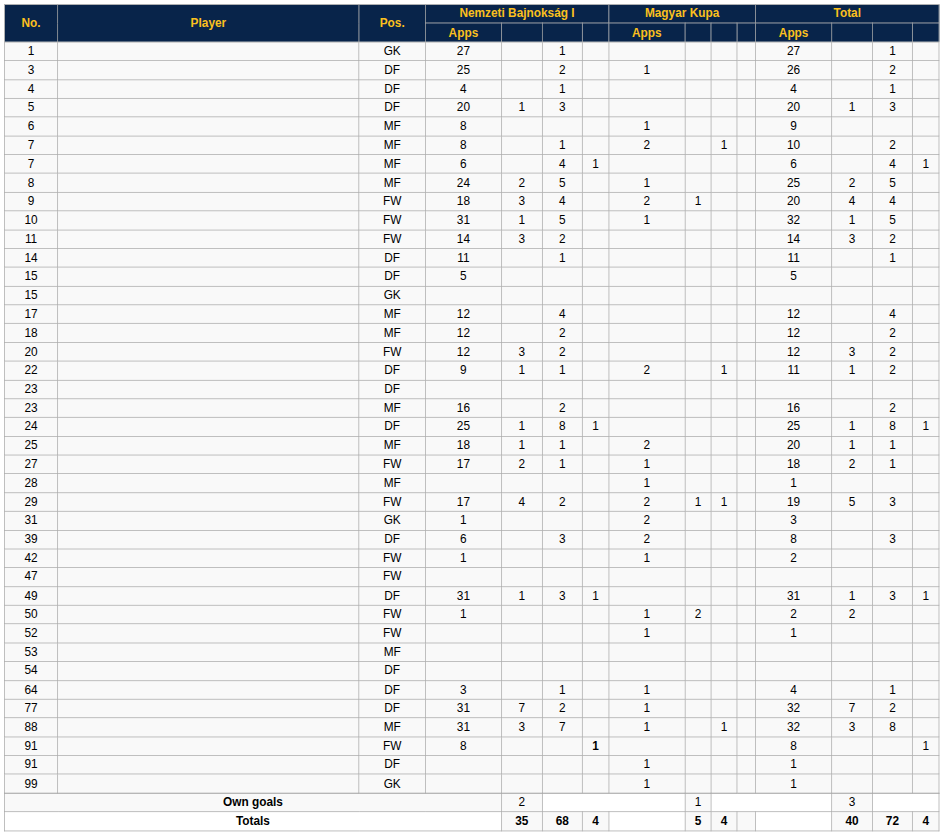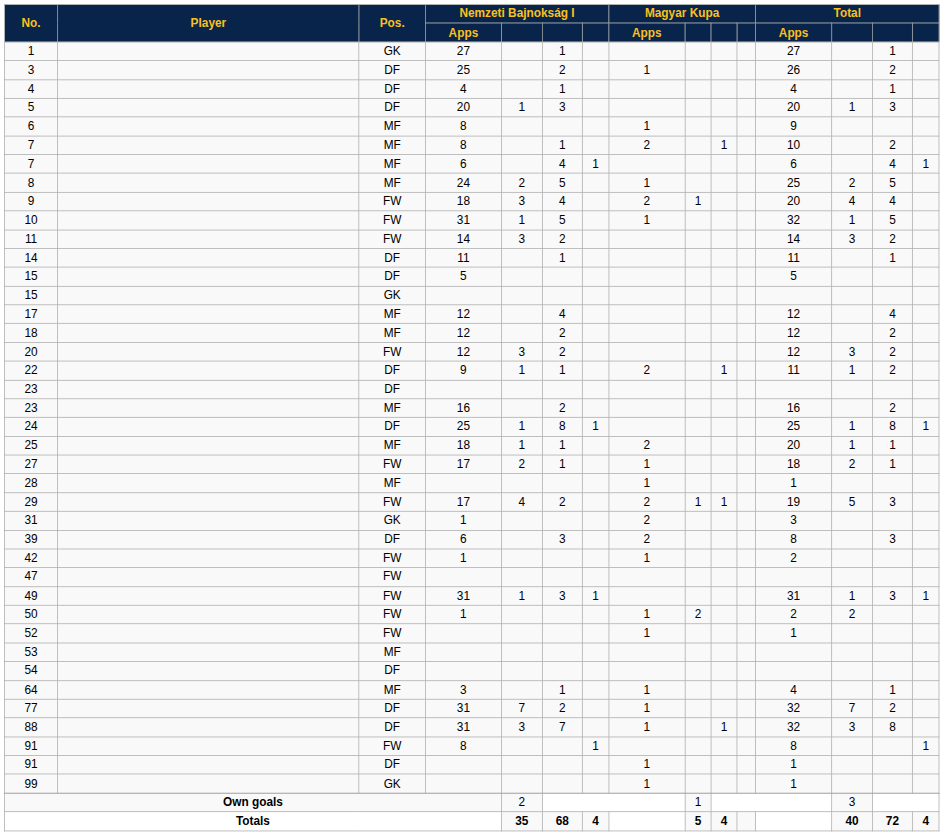 <table class="wikitable sortable alternance" style="text-align:center;width:100%">
 <tr>
 <th rowspan="2" style="background-color:#08244A; color:#FBC01E; width:5px">No.</th>
 <th rowspan="2" style="background-color:#08244A; color:#FBC01E; width:180px">Player</th>
 <th rowspan="2" style="background-color:#08244A; color:#FBC01E; width:5px">Pos.</th>
 <th colspan="4" style="background:#08244A; color:#FBC01E">Nemzeti Bajnokság I</th>
 <th colspan="4" style="background:#08244A; color:#FBC01E">Magyar Kupa</th>
 <th colspan="4" style="background:#08244A; color:#FBC01E">Total</th>
 </tr>
 <tr style="text-align:center">
 <th width="4" style="background-color:#08244A; color:#FBC01E">Apps</th>
 <th width="4" style="background-color:#08244A"></th>
 <th width="4" style="background-color:#08244A"></th>
 <th width="4" style="background-color:#08244A"></th>
 <th width="4" style="background-color:#08244A; color:#FBC01E">Apps</th>
 <th width="4" style="background-color:#08244A"></th>
 <th width="4" style="background-color:#08244A"></th>
 <th width="4" style="background-color:#08244A"></th>
 <th width="4" style="background-color:#08244A; color:#FBC01E">Apps</th>
 <th width="4" style="background-color:#08244A"></th>
 <th width="4" style="background-color:#08244A"></th>
 <th width="4" style="background-color:#08244A"></th>
 </tr>
 <tr>
 <td>1</td>
 <td> </td>
 <td>GK</td>
 <td>27</td>
 <td></td>
 <td>1</td>
 <td></td>
 <td></td>
 <td></td>
 <td></td>
 <td></td>
 <td>27</td>
 <td></td>
 <td>1</td>
 <td></td>
 </tr>
 <tr>
 <td>3</td>
 <td> </td>
 <td>DF</td>
 <td>25</td>
 <td></td>
 <td>2</td>
 <td></td>
 <td>1</td>
 <td></td>
 <td></td>
 <td></td>
 <td>26</td>
 <td></td>
 <td>2</td>
 <td></td>
 </tr>
 <tr>
 <td>4</td>
 <td> </td>
 <td>DF</td>
 <td>4</td>
 <td></td>
 <td>1</td>
 <td></td>
 <td></td>
 <td></td>
 <td></td>
 <td></td>
 <td>4</td>
 <td></td>
 <td>1</td>
 <td></td>
 </tr>
 <tr>
 <td>5</td>
 <td> </td>
 <td>DF</td>
 <td>20</td>
 <td>1</td>
 <td>3</td>
 <td></td>
 <td></td>
 <td></td>
 <td></td>
 <td></td>
 <td>20</td>
 <td>1</td>
 <td>3</td>
 <td></td>
 </tr>
 <tr>
 <td>6</td>
 <td> </td>
 <td>MF</td>
 <td>8</td>
 <td></td>
 <td></td>
 <td></td>
 <td>1</td>
 <td></td>
 <td></td>
 <td></td>
 <td>9</td>
 <td></td>
 <td></td>
 <td></td>
 </tr>
 <tr>
 <td>7</td>
 <td> </td>
 <td>MF</td>
 <td>8</td>
 <td></td>
 <td>1</td>
 <td></td>
 <td>2</td>
 <td></td>
 <td>1</td>
 <td></td>
 <td>10</td>
 <td></td>
 <td>2</td>
 <td></td>
 </tr>
 <tr>
 <td>7</td>
 <td> </td>
 <td>MF</td>
 <td>6</td>
 <td></td>
 <td>4</td>
 <td>1</td>
 <td></td>
 <td></td>
 <td></td>
 <td></td>
 <td>6</td>
 <td></td>
 <td>4</td>
 <td>1</td>
 </tr>
 <tr>
 <td>8</td>
 <td> </td>
 <td>MF</td>
 <td>24</td>
 <td>2</td>
 <td>5</td>
 <td></td>
 <td>1</td>
 <td></td>
 <td></td>
 <td></td>
 <td>25</td>
 <td>2</td>
 <td>5</td>
 <td></td>
 </tr>
 <tr>
 <td>9</td>
 <td> </td>
 <td>FW</td>
 <td>18</td>
 <td>3</td>
 <td>4</td>
 <td></td>
 <td>2</td>
 <td>1</td>
 <td></td>
 <td></td>
 <td>20</td>
 <td>4</td>
 <td>4</td>
 <td></td>
 </tr>
 <tr>
 <td>10</td>
 <td> </td>
 <td>FW</td>
 <td>31</td>
 <td>1</td>
 <td>5</td>
 <td></td>
 <td>1</td>
 <td></td>
 <td></td>
 <td></td>
 <td>32</td>
 <td>1</td>
 <td>5</td>
 <td></td>
 </tr>
 <tr>
 <td>11</td>
 <td> </td>
 <td>FW</td>
 <td>14</td>
 <td>3</td>
 <td>2</td>
 <td></td>
 <td></td>
 <td></td>
 <td></td>
 <td></td>
 <td>14</td>
 <td>3</td>
 <td>2</td>
 <td></td>
 </tr>
 <tr>
 <td>14</td>
 <td> </td>
 <td>DF</td>
 <td>11</td>
 <td></td>
 <td>1</td>
 <td></td>
 <td></td>
 <td></td>
 <td></td>
 <td></td>
 <td>11</td>
 <td></td>
 <td>1</td>
 <td></td>
 </tr>
 <tr>
 <td>15</td>
 <td> </td>
 <td>DF</td>
 <td>5</td>
 <td></td>
 <td></td>
 <td></td>
 <td></td>
 <td></td>
 <td></td>
 <td></td>
 <td>5</td>
 <td></td>
 <td></td>
 <td></td>
 </tr>
 <tr>
 <td>15</td>
 <td> </td>
 <td>GK</td>
 <td></td>
 <td></td>
 <td></td>
 <td></td>
 <td></td>
 <td></td>
 <td></td>
 <td></td>
 <td></td>
 <td></td>
 <td></td>
 <td></td>
 </tr>
 <tr>
 <td>17</td>
 <td> </td>
 <td>MF</td>
 <td>12</td>
 <td></td>
 <td>4</td>
 <td></td>
 <td></td>
 <td></td>
 <td></td>
 <td></td>
 <td>12</td>
 <td></td>
 <td>4</td>
 <td></td>
 </tr>
 <tr>
 <td>18</td>
 <td> </td>
 <td>MF</td>
 <td>12</td>
 <td></td>
 <td>2</td>
 <td></td>
 <td></td>
 <td></td>
 <td></td>
 <td></td>
 <td>12</td>
 <td></td>
 <td>2</td>
 <td></td>
 </tr>
 <tr>
 <td>20</td>
 <td> </td>
 <td>FW</td>
 <td>12</td>
 <td>3</td>
 <td>2</td>
 <td></td>
 <td></td>
 <td></td>
 <td></td>
 <td></td>
 <td>12</td>
 <td>3</td>
 <td>2</td>
 <td></td>
 </tr>
 <tr>
 <td>22</td>
 <td> </td>
 <td>DF</td>
 <td>9</td>
 <td>1</td>
 <td>1</td>
 <td></td>
 <td>2</td>
 <td></td>
 <td>1</td>
 <td></td>
 <td>11</td>
 <td>1</td>
 <td>2</td>
 <td></td>
 </tr>
 <tr>
 <td>23</td>
 <td> </td>
 <td>DF</td>
 <td></td>
 <td></td>
 <td></td>
 <td></td>
 <td></td>
 <td></td>
 <td></td>
 <td></td>
 <td></td>
 <td></td>
 <td></td>
 <td></td>
 </tr>
 <tr>
 <td>23</td>
 <td> </td>
 <td>MF</td>
 <td>16</td>
 <td></td>
 <td>2</td>
 <td></td>
 <td></td>
 <td></td>
 <td></td>
 <td></td>
 <td>16</td>
 <td></td>
 <td>2</td>
 <td></td>
 </tr>
 <tr>
 <td>24</td>
 <td> </td>
 <td>DF</td>
 <td>25</td>
 <td>1</td>
 <td>8</td>
 <td>1</td>
 <td></td>
 <td></td>
 <td></td>
 <td></td>
 <td>25</td>
 <td>1</td>
 <td>8</td>
 <td>1</td>
 </tr>
 <tr>
 <td>25</td>
 <td> </td>
 <td>MF</td>
 <td>18</td>
 <td>1</td>
 <td>1</td>
 <td></td>
 <td>2</td>
 <td></td>
 <td></td>
 <td></td>
 <td>20</td>
 <td>1</td>
 <td>1</td>
 <td></td>
 </tr>
 <tr>
 <td>27</td>
 <td> </td>
 <td>FW</td>
 <td>17</td>
 <td>2</td>
 <td>1</td>
 <td></td>
 <td>1</td>
 <td></td>
 <td></td>
 <td></td>
 <td>18</td>
 <td>2</td>
 <td>1</td>
 <td></td>
 </tr>
 <tr>
 <td>28</td>
 <td> </td>
 <td>MF</td>
 <td></td>
 <td></td>
 <td></td>
 <td></td>
 <td>1</td>
 <td></td>
 <td></td>
 <td></td>
 <td>1</td>
 <td></td>
 <td></td>
 <td></td>
 </tr>
 <tr>
 <td>29</td>
 <td> </td>
 <td>FW</td>
 <td>17</td>
 <td>4</td>
 <td>2</td>
 <td></td>
 <td>2</td>
 <td>1</td>
 <td>1</td>
 <td></td>
 <td>19</td>
 <td>5</td>
 <td>3</td>
 <td></td>
 </tr>
 <tr>
 <td>31</td>
 <td> </td>
 <td>GK</td>
 <td>1</td>
 <td></td>
 <td></td>
 <td></td>
 <td>2</td>
 <td></td>
 <td></td>
 <td></td>
 <td>3</td>
 <td></td>
 <td></td>
 <td></td>
 </tr>
 <tr>
 <td>39</td>
 <td> </td>
 <td>DF</td>
 <td>6</td>
 <td></td>
 <td>3</td>
 <td></td>
 <td>2</td>
 <td></td>
 <td></td>
 <td></td>
 <td>8</td>
 <td></td>
 <td>3</td>
 <td></td>
 </tr>
 <tr>
 <td>42</td>
 <td> </td>
 <td>FW</td>
 <td>1</td>
 <td></td>
 <td></td>
 <td></td>
 <td>1</td>
 <td></td>
 <td></td>
 <td></td>
 <td>2</td>
 <td></td>
 <td></td>
 <td></td>
 </tr>
 <tr>
 <td>47</td>
 <td> </td>
 <td>FW</td>
 <td></td>
 <td></td>
 <td></td>
 <td></td>
 <td></td>
 <td></td>
 <td></td>
 <td></td>
 <td></td>
 <td></td>
 <td></td>
 <td></td>
 </tr>
 <tr>
 <td>49</td>
 <td> </td>
-<td>DF</td>
+<td>FW</td>
 <td>31</td>
 <td>1</td>
 <td>3</td>
 <td>1</td>
 <td></td>
 <td></td>
 <td></td>
 <td></td>
 <td>31</td>
 <td>1</td>
 <td>3</td>
 <td>1</td>
 </tr>
 <tr>
 <td>50</td>
 <td> </td>
 <td>FW</td>
 <td>1</td>
 <td></td>
 <td></td>
 <td></td>
 <td>1</td>
 <td>2</td>
 <td></td>
 <td></td>
 <td>2</td>
 <td>2</td>
 <td></td>
 <td></td>
 </tr>
 <tr>
 <td>52</td>
 <td> </td>
 <td>FW</td>
 <td></td>
 <td></td>
 <td></td>
 <td></td>
 <td>1</td>
 <td></td>
 <td></td>
 <td></td>
 <td>1</td>
 <td></td>
 <td></td>
 <td></td>
 </tr>
 <tr>
 <td>53</td>
 <td> </td>
 <td>MF</td>
 <td></td>
 <td></td>
 <td></td>
 <td></td>
 <td></td>
 <td></td>
 <td></td>
 <td></td>
 <td></td>
 <td></td>
 <td></td>
 <td></td>
 </tr>
 <tr>
 <td>54</td>
 <td> </td>
 <td>DF</td>
 <td></td>
 <td></td>
 <td></td>
 <td></td>
 <td></td>
 <td></td>
 <td></td>
 <td></td>
 <td></td>
 <td></td>
 <td></td>
 <td></td>
 </tr>
 <tr>
 <td>64</td>
 <td> </td>
-<td>DF</td>
+<td>MF</td>
 <td>3</td>
 <td></td>
 <td>1</td>
 <td></td>
 <td>1</td>
 <td></td>
 <td></td>
 <td></td>
 <td>4</td>
 <td></td>
 <td>1</td>
 <td></td>
 </tr>
 <tr>
 <td>77</td>
 <td> </td>
 <td>DF</td>
 <td>31</td>
 <td>7</td>
 <td>2</td>
 <td></td>
 <td>1</td>
 <td></td>
 <td></td>
 <td></td>
 <td>32</td>
 <td>7</td>
 <td>2</td>
 <td></td>
 </tr>
 <tr>
 <td>88</td>
 <td> </td>
-<td>MF</td>
+<td>DF</td>
 <td>31</td>
 <td>3</td>
 <td>7</td>
 <td></td>
 <td>1</td>
 <td></td>
 <td>1</td>
 <td></td>
 <td>32</td>
 <td>3</td>
 <td>8</td>
 <td></td>
 </tr>
 <tr>
 <td>91</td>
 <td> </td>
 <td>FW</td>
 <td>8</td>
 <td></td>
 <td></td>
-<td><strong>1</strong></td>
+<td>1</td>
 <td></td>
 <td></td>
 <td></td>
 <td></td>
 <td>8</td>
 <td></td>
 <td></td>
 <td>1</td>
 </tr>
 <tr>
 <td>91</td>
 <td> </td>
 <td>DF</td>
 <td></td>
 <td></td>
 <td></td>
 <td></td>
 <td>1</td>
 <td></td>
 <td></td>
 <td></td>
 <td>1</td>
 <td></td>
 <td></td>
 <td></td>
 </tr>
 <tr>
 <td>99</td>
 <td> </td>
 <td>GK</td>
 <td></td>
 <td></td>
 <td></td>
 <td></td>
 <td>1</td>
 <td></td>
 <td></td>
 <td></td>
 <td>1</td>
 <td></td>
 <td></td>
 <td></td>
 </tr>
 <tr>
 </tr>
 <tr class="sortbottom">
 <td colspan="4"><strong>Own goals</strong></td>
 <td>2</td>
 <td colspan="3" style="background:white;text-align:center"></td>
 <td>1</td>
 <td colspan="3" style="background:white;text-align:center"></td>
 <td>3</td>
 <td colspan="2" style="background:white;text-align:center"></td>
 </tr>
 <tr class="sortbottom">
 <td colspan="4" style="background:white;text-align:center"><strong>Totals</strong></td>
 <td><strong>35</strong></td>
 <td><strong>68</strong></td>
 <td><strong>4</strong></td>
 <td rowspan="3" style="background:white;text-align:center"></td>
 <td><strong>5</strong></td>
 <td><strong>4</strong></td>
 <td></td>
 <td rowspan="3" style="background:white;text-align:center"></td>
 <td><strong>40</strong></td>
 <td><strong>72</strong></td>
 <td><strong>4</strong></td>
 </tr>
 </table>
